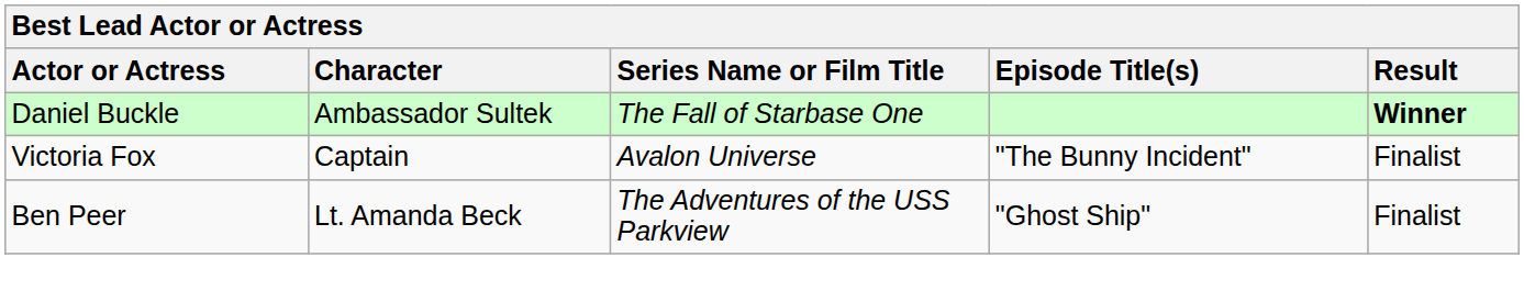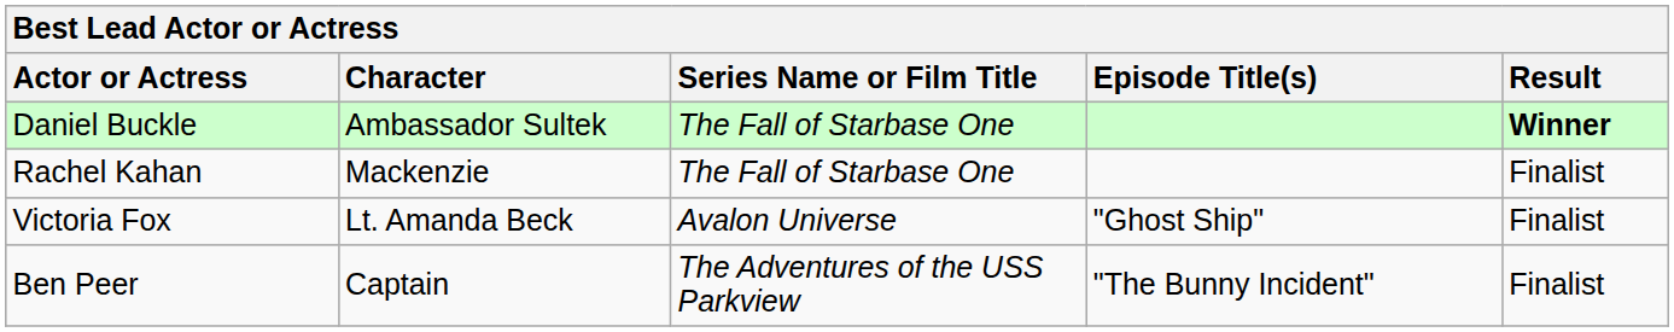 <table class="wikitable" width=100%>
 <tr>
 <th colspan="5" ! style="text-align:left;">Best Lead Actor or Actress</th>
 </tr>
 <tr>
 <th style="text-align:left; width: 20%;"><strong>Actor or Actress</strong></th>
 <th style="text-align:left; width: 20%;"><strong>Character</strong></th>
 <th style="text-align:left; width: 25%;"><strong>Series Name or Film Title</strong></th>
 <th style="text-align:left; width: 25%;"><strong>Episode Title(s)</strong></th>
 <th style="text-align:left; width: 10%;"><strong>Result</strong></th>
 </tr>
 <tr style="background-color:#ccffcc;">
 <td>Daniel Buckle</td>
 <td>Ambassador Sultek</td>
 <td><em>The Fall of Starbase One</em></td>
 <td></td>
 <td><strong>Winner</strong></td>
 </tr>
 <tr>
+<td>Rachel Kahan</td>
+<td>Mackenzie</td>
+<td><em>The Fall of Starbase One</em></td>
+<td></td>
+<td>Finalist</td>
+</tr>
+<tr>
 <td>Victoria Fox</td>
-<td>Captain</td>
+<td>Lt. Amanda Beck</td>
 <td><em>Avalon Universe</em></td>
-<td>"The Bunny Incident"</td>
+<td>"Ghost Ship"</td>
 <td>Finalist</td>
 </tr>
 <tr>
 <td>Ben Peer</td>
-<td>Lt. Amanda Beck</td>
+<td>Captain</td>
 <td><em>The Adventures of the USS Parkview</em></td>
-<td>"Ghost Ship"</td>
+<td>"The Bunny Incident"</td>
 <td>Finalist</td>
 </tr>
 </table>
